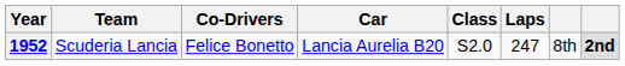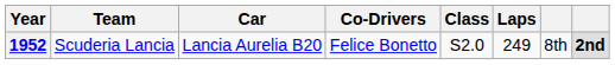 <table class="wikitable" style="text-align:center; font-size:90%">
 <tr>
 <th>Year</th>
 <th>Team</th>
+<th>Car</th>
 <th>Co-Drivers</th>
-<th>Car</th>
 <th>Class</th>
 <th>Laps</th>
 <th></th>
 <th></th>
 </tr>
 <tr>
 <th><a href='#'>1952</a></th>
 <td align="left"> <a href='#'>Scuderia Lancia</a></td>
+<td align="left"><a href='#'>Lancia Aurelia B20</a></td>
 <td align="left"> <a href='#'>Felice Bonetto</a></td>
-<td align="left"><a href='#'>Lancia Aurelia B20</a></td>
 <td>S2.0</td>
-<td>247</td>
+<td>249</td>
 <td>8th</td>
 <td style="background:#dfdfdf;"><strong>2nd</strong></td>
 </tr>
 </table>
